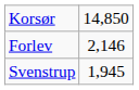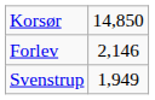 <table class="wikitable" style="float:left; margin-right:1em">
 <tr>
 <td><a href='#'>Korsør</a></td>
 <td align="center">14,850</td>
 </tr>
 <tr>
 <td><a href='#'>Forlev</a></td>
 <td align="center">2,146</td>
 </tr>
 <tr>
 <td><a href='#'>Svenstrup</a></td>
-<td align="center">1,945</td>
+<td align="center">1,949</td>
 </tr>
 </table>
